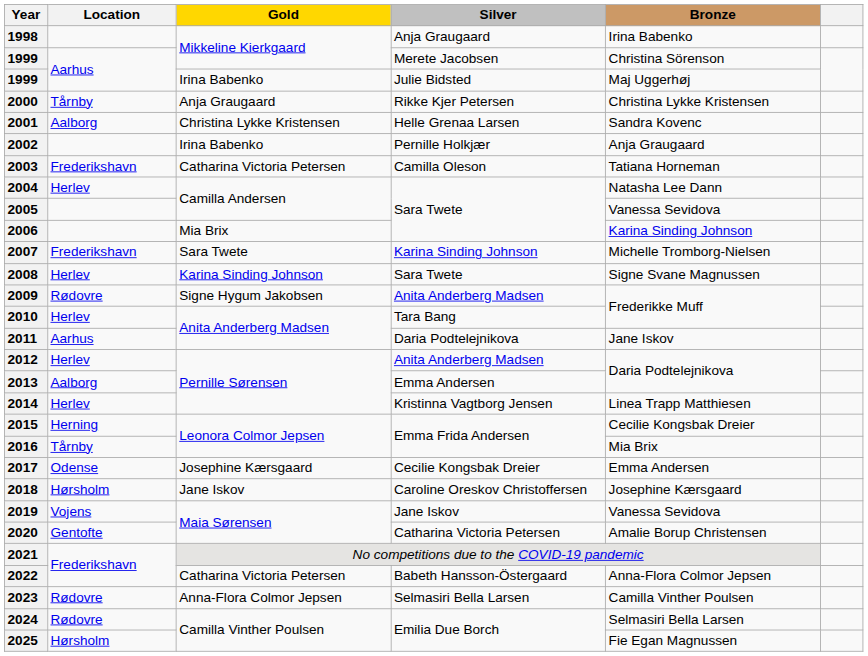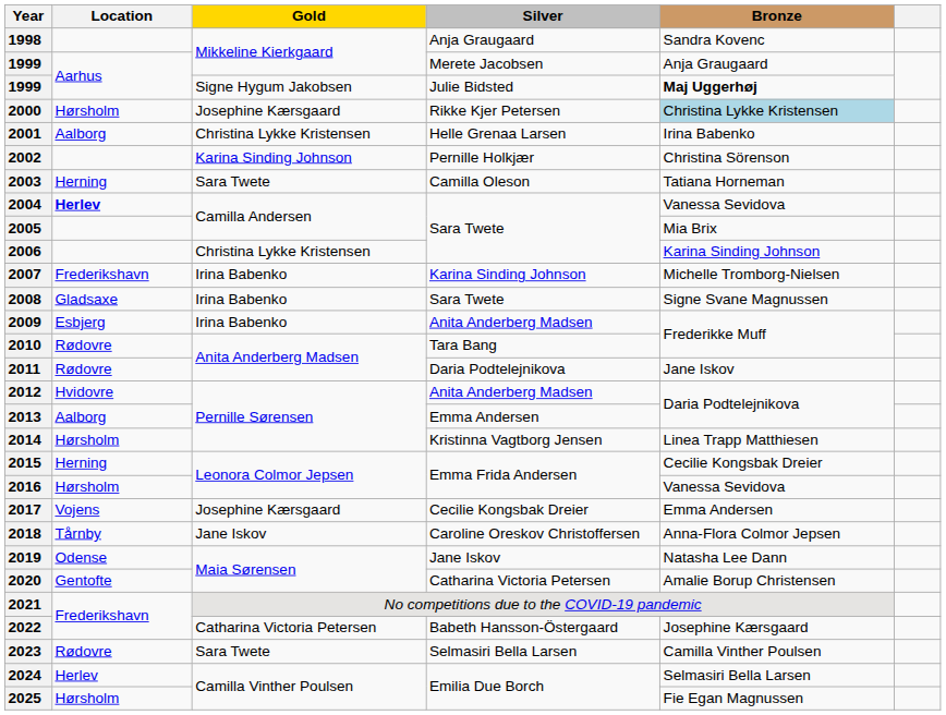 <table class="wikitable unsortable" style="text-align:left; width:80%">
 <tr>
 <th scope="col" style="text-align:center; width:5%">Year</th>
 <th scope="col" style="text-align:center; width:15%">Location</th>
 <td scope="col" style="text-align:center; width:25%; background:gold"><strong>Gold</strong></td>
 <td scope="col" style="text-align:center; width:25%; background:silver"><strong>Silver</strong></td>
 <td scope="col" style="text-align:center; width:25%; background:#c96"><strong>Bronze</strong></td>
 <th scope="col" style="text-align:center; width:5%"></th>
 </tr>
 <tr>
 <th scope="row" style="text-align:left">1998</th>
 <td></td>
 <td rowspan="2"><a href='#'>Mikkeline Kierkgaard</a></td>
 <td>Anja Graugaard</td>
-<td>Irina Babenko</td>
+<td>Sandra Kovenc</td>
 <td></td>
 </tr>
 <tr>
 <th scope="row" style="text-align:left">1999<br></th>
 <td rowspan="2"><a href='#'>Aarhus</a></td>
 <td>Merete Jacobsen</td>
-<td>Christina Sörenson</td>
+<td>Anja Graugaard</td>
 <td rowspan="2"></td>
 </tr>
 <tr>
 <th scope="row" style="text-align:left">1999<br></th>
-<td>Irina Babenko</td>
+<td>Signe Hygum Jakobsen</td>
 <td>Julie Bidsted</td>
-<td>Maj Uggerhøj</td>
+<td><strong>Maj Uggerhøj</strong></td>
 </tr>
 <tr>
 <th scope="row" style="text-align:left">2000</th>
-<td><a href='#'>Tårnby</a></td>
-<td>Anja Graugaard</td>
+<td><a href='#'>Hørsholm</a></td>
+<td>Josephine Kærsgaard</td>
 <td>Rikke Kjer Petersen</td>
-<td>Christina Lykke Kristensen</td>
+<td style="background: lightblue;">Christina Lykke Kristensen</td>
 <td></td>
 </tr>
 <tr>
 <th scope="row" style="text-align:left">2001</th>
 <td><a href='#'>Aalborg</a></td>
 <td>Christina Lykke Kristensen</td>
 <td>Helle Grenaa Larsen</td>
-<td>Sandra Kovenc</td>
+<td>Irina Babenko</td>
 <td></td>
 </tr>
 <tr>
 <th scope="row" style="text-align:left">2002</th>
 <td></td>
-<td>Irina Babenko</td>
+<td><a href='#'>Karina Sinding Johnson</a></td>
 <td>Pernille Holkjær</td>
-<td>Anja Graugaard</td>
+<td>Christina Sörenson</td>
 <td></td>
 </tr>
 <tr>
 <th scope="row" style="text-align:left">2003</th>
-<td><a href='#'>Frederikshavn</a></td>
-<td>Catharina Victoria Petersen</td>
+<td><a href='#'>Herning</a></td>
+<td>Sara Twete</td>
 <td>Camilla Oleson</td>
 <td>Tatiana Horneman</td>
 <td></td>
 </tr>
 <tr>
 <th scope="row" style="text-align:left">2004</th>
-<td><a href='#'>Herlev</a></td>
+<td><strong><a href='#'>Herlev</a></strong></td>
 <td rowspan="2">Camilla Andersen</td>
 <td rowspan="3">Sara Twete</td>
-<td>Natasha Lee Dann</td>
+<td>Vanessa Sevidova</td>
 <td></td>
 </tr>
 <tr>
 <th scope="row" style="text-align:left">2005</th>
 <td></td>
-<td>Vanessa Sevidova</td>
+<td>Mia Brix</td>
 <td></td>
 </tr>
 <tr>
 <th scope="row" style="text-align:left">2006</th>
 <td></td>
-<td>Mia Brix</td>
+<td>Christina Lykke Kristensen</td>
 <td><a href='#'>Karina Sinding Johnson</a></td>
 <td></td>
 </tr>
 <tr>
 <th scope="row" style="text-align:left">2007</th>
 <td><a href='#'>Frederikshavn</a></td>
-<td>Sara Twete</td>
+<td>Irina Babenko</td>
 <td><a href='#'>Karina Sinding Johnson</a></td>
 <td>Michelle Tromborg-Nielsen</td>
 <td></td>
 </tr>
 <tr>
 <th scope="row" style="text-align:left">2008</th>
-<td><a href='#'>Herlev</a></td>
-<td><a href='#'>Karina Sinding Johnson</a></td>
+<td><a href='#'>Gladsaxe</a></td>
+<td>Irina Babenko</td>
 <td>Sara Twete</td>
 <td>Signe Svane Magnussen</td>
 <td></td>
 </tr>
 <tr>
 <th scope="row" style="text-align:left">2009</th>
-<td><a href='#'>Rødovre</a></td>
-<td>Signe Hygum Jakobsen</td>
+<td><a href='#'>Esbjerg</a></td>
+<td>Irina Babenko</td>
 <td><a href='#'>Anita Anderberg Madsen</a></td>
 <td rowspan="2">Frederikke Muff</td>
 <td></td>
 </tr>
 <tr>
 <th scope="row" style="text-align:left">2010</th>
-<td><a href='#'>Herlev</a></td>
+<td><a href='#'>Rødovre</a></td>
 <td rowspan="2"><a href='#'>Anita Anderberg Madsen</a></td>
 <td>Tara Bang</td>
 <td></td>
 </tr>
 <tr>
 <th scope="row" style="text-align:left">2011</th>
-<td><a href='#'>Aarhus</a></td>
+<td><a href='#'>Rødovre</a></td>
 <td>Daria Podtelejnikova</td>
 <td>Jane Iskov</td>
 <td></td>
 </tr>
 <tr>
 <th scope="row" style="text-align:left">2012</th>
-<td><a href='#'>Herlev</a></td>
+<td><a href='#'>Hvidovre</a></td>
 <td rowspan="3"><a href='#'>Pernille Sørensen</a></td>
 <td><a href='#'>Anita Anderberg Madsen</a></td>
 <td rowspan="2">Daria Podtelejnikova</td>
 <td></td>
 </tr>
 <tr>
 <th scope="row" style="text-align:left">2013</th>
 <td><a href='#'>Aalborg</a></td>
 <td>Emma Andersen</td>
 <td></td>
 </tr>
 <tr>
 <th scope="row" style="text-align:left">2014</th>
-<td><a href='#'>Herlev</a></td>
+<td><a href='#'>Hørsholm</a></td>
 <td>Kristinna Vagtborg Jensen</td>
 <td>Linea Trapp Matthiesen</td>
 <td></td>
 </tr>
 <tr>
 <th scope="row" style="text-align:left">2015</th>
 <td><a href='#'>Herning</a></td>
 <td rowspan="2"><a href='#'>Leonora Colmor Jepsen</a></td>
 <td rowspan="2">Emma Frida Andersen</td>
 <td>Cecilie Kongsbak Dreier</td>
 <td></td>
 </tr>
 <tr>
 <th scope="row" style="text-align:left">2016</th>
-<td><a href='#'>Tårnby</a></td>
-<td>Mia Brix</td>
+<td><a href='#'>Hørsholm</a></td>
+<td>Vanessa Sevidova</td>
 <td></td>
 </tr>
 <tr>
 <th scope="row" style="text-align:left">2017</th>
-<td><a href='#'>Odense</a></td>
+<td><a href='#'>Vojens</a></td>
 <td>Josephine Kærsgaard</td>
 <td>Cecilie Kongsbak Dreier</td>
 <td>Emma Andersen</td>
 <td></td>
 </tr>
 <tr>
 <th scope="row" style="text-align:left">2018</th>
-<td><a href='#'>Hørsholm</a></td>
+<td><a href='#'>Tårnby</a></td>
 <td>Jane Iskov</td>
 <td>Caroline Oreskov Christoffersen</td>
-<td>Josephine Kærsgaard</td>
+<td>Anna-Flora Colmor Jepsen</td>
 <td></td>
 </tr>
 <tr>
 <th scope="row" style="text-align:left">2019</th>
-<td><a href='#'>Vojens</a></td>
+<td><a href='#'>Odense</a></td>
 <td rowspan="2"><a href='#'>Maia Sørensen</a></td>
 <td>Jane Iskov</td>
-<td>Vanessa Sevidova</td>
+<td>Natasha Lee Dann</td>
 <td></td>
 </tr>
 <tr>
 <th scope="row" style="text-align:left">2020</th>
 <td><a href='#'>Gentofte</a></td>
 <td>Catharina Victoria Petersen</td>
 <td>Amalie Borup Christensen</td>
 <td></td>
 </tr>
 <tr>
 <th scope="row" style="text-align:left">2021</th>
 <td rowspan="2"><a href='#'>Frederikshavn</a></td>
 <td colspan="3" align="center" bgcolor="e5e4e2"><em>No competitions due to the <a href='#'>COVID-19 pandemic</a></em></td>
 <td></td>
 </tr>
 <tr>
 <th scope="row" style="text-align:left">2022</th>
 <td>Catharina Victoria Petersen</td>
 <td>Babeth Hansson-Östergaard</td>
-<td>Anna-Flora Colmor Jepsen</td>
+<td>Josephine Kærsgaard</td>
 <td></td>
 </tr>
 <tr>
 <th scope="row" style="text-align:left">2023</th>
 <td><a href='#'>Rødovre</a></td>
-<td>Anna-Flora Colmor Jepsen</td>
+<td>Sara Twete</td>
 <td>Selmasiri Bella Larsen</td>
 <td>Camilla Vinther Poulsen</td>
 <td></td>
 </tr>
 <tr>
 <th scope="row" style="text-align:left">2024</th>
-<td><a href='#'>Rødovre</a></td>
+<td><a href='#'>Herlev</a></td>
 <td rowspan="2">Camilla Vinther Poulsen</td>
 <td rowspan="2">Emilia Due Borch</td>
 <td>Selmasiri Bella Larsen</td>
 <td></td>
 </tr>
 <tr>
 <th scope="row" style="text-align:left">2025</th>
 <td><a href='#'>Hørsholm</a></td>
 <td>Fie Egan Magnussen</td>
 <td></td>
 </tr>
 </table>
